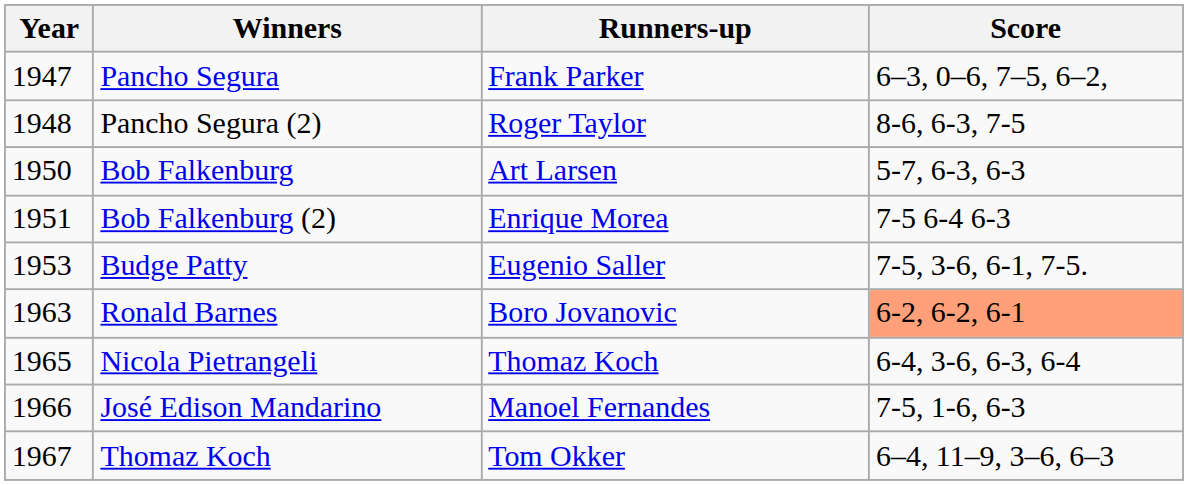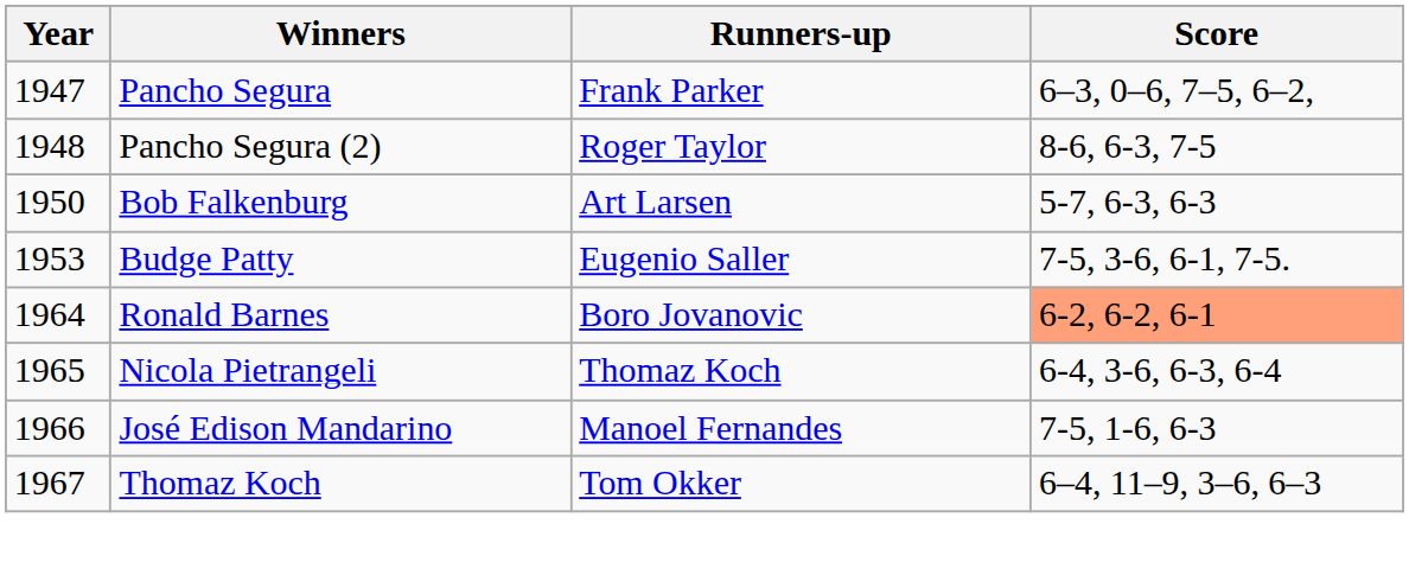 <table class="wikitable">
 <tr>
 <th style="width:40px">Year</th>
 <th style="width:200px">Winners</th>
 <th style="width:200px">Runners-up</th>
 <th style="width:160px" class="unsortable">Score</th>
 </tr>
 <tr>
 <td>1947</td>
 <td> <a href='#'>Pancho Segura</a></td>
 <td> <a href='#'>Frank Parker</a></td>
 <td>6–3, 0–6, 7–5, 6–2,</td>
 </tr>
 <tr>
 <td>1948</td>
 <td>  Pancho Segura (2)</td>
 <td> <a href='#'>Roger Taylor</a></td>
 <td>8-6, 6-3, 7-5</td>
 </tr>
 <tr>
 <td>1950</td>
 <td>   <a href='#'>Bob Falkenburg</a></td>
 <td> <a href='#'>Art Larsen</a></td>
 <td>5-7, 6-3, 6-3</td>
 </tr>
 <tr>
-<td>1951</td>
-<td> <a href='#'>Bob Falkenburg</a> (2)</td>
-<td> <a href='#'>Enrique Morea</a></td>
-<td>7-5 6-4 6-3</td>
-</tr>
-<tr>
 <td>1953</td>
 <td> <a href='#'>Budge Patty</a></td>
 <td> <a href='#'>Eugenio Saller</a></td>
 <td>7-5, 3-6, 6-1, 7-5.</td>
 </tr>
 <tr>
-<td>1963</td>
+<td>1964</td>
 <td>  <a href='#'>Ronald Barnes</a></td>
 <td> <a href='#'>Boro Jovanovic</a></td>
 <td style="background: lightsalmon;">6-2, 6-2, 6-1</td>
 </tr>
 <tr>
 <td>1965</td>
 <td> <a href='#'>Nicola Pietrangeli</a></td>
 <td> <a href='#'>Thomaz Koch</a></td>
 <td>6-4, 3-6, 6-3, 6-4</td>
 </tr>
 <tr>
 <td>1966</td>
 <td> <a href='#'>José Edison Mandarino</a></td>
 <td> <a href='#'>Manoel Fernandes</a></td>
 <td>7-5, 1-6, 6-3</td>
 </tr>
 <tr>
 <td>1967</td>
 <td> <a href='#'>Thomaz Koch</a></td>
 <td> <a href='#'>Tom Okker</a></td>
 <td>6–4, 11–9, 3–6, 6–3</td>
 </tr>
 </table>
